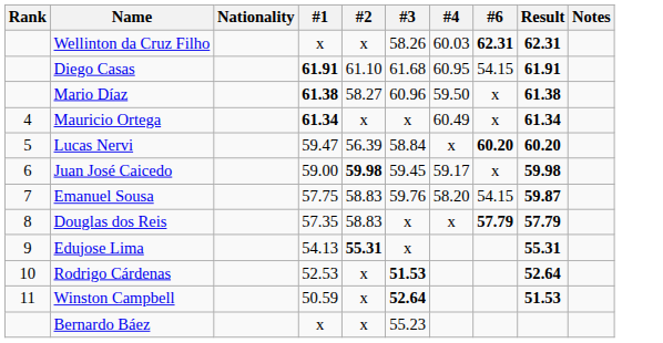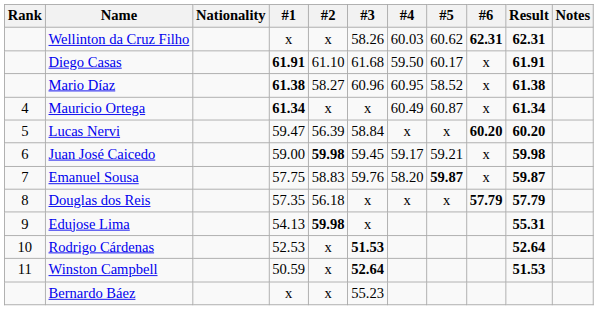 <table class="wikitable sortable" style="text-align:center">
 <tr>
 <th>Rank</th>
 <th>Name</th>
 <th>Nationality</th>
 <th>#1</th>
 <th>#2</th>
 <th>#3</th>
 <th>#4</th>
+<th>#5</th>
 <th>#6</th>
 <th>Result</th>
 <th>Notes</th>
 </tr>
 <tr>
 <td></td>
 <td align=left><a href='#'>Wellinton da Cruz Filho</a></td>
 <td align=left></td>
 <td>x</td>
 <td>x</td>
 <td>58.26</td>
 <td>60.03</td>
+<td>60.62</td>
 <td><strong>62.31</strong></td>
 <td><strong>62.31</strong></td>
 <td></td>
 </tr>
 <tr>
 <td></td>
 <td align=left><a href='#'>Diego Casas</a></td>
 <td align=left></td>
 <td><strong>61.91</strong></td>
 <td>61.10</td>
 <td>61.68</td>
-<td>60.95</td>
-<td>54.15</td>
+<td>59.50</td>
+<td>60.17</td>
+<td>x</td>
 <td><strong>61.91</strong></td>
 <td></td>
 </tr>
 <tr>
 <td></td>
 <td align=left><a href='#'>Mario Díaz</a></td>
 <td align=left></td>
 <td><strong>61.38</strong></td>
 <td>58.27</td>
 <td>60.96</td>
-<td>59.50</td>
+<td>60.95</td>
+<td>58.52</td>
 <td>x</td>
 <td><strong>61.38</strong></td>
 <td></td>
 </tr>
 <tr>
 <td>4</td>
 <td align=left><a href='#'>Mauricio Ortega</a></td>
 <td align=left></td>
 <td><strong>61.34</strong></td>
 <td>x</td>
 <td>x</td>
 <td>60.49</td>
+<td>60.87</td>
 <td>x</td>
 <td><strong>61.34</strong></td>
 <td></td>
 </tr>
 <tr>
 <td>5</td>
 <td align=left><a href='#'>Lucas Nervi</a></td>
 <td align=left></td>
 <td>59.47</td>
 <td>56.39</td>
 <td>58.84</td>
+<td>x</td>
 <td>x</td>
 <td><strong>60.20</strong></td>
 <td><strong>60.20</strong></td>
 <td></td>
 </tr>
 <tr>
 <td>6</td>
 <td align=left><a href='#'>Juan José Caicedo</a></td>
 <td align=left></td>
 <td>59.00</td>
 <td><strong>59.98</strong></td>
 <td>59.45</td>
 <td>59.17</td>
+<td>59.21</td>
 <td>x</td>
 <td><strong>59.98</strong></td>
 <td></td>
 </tr>
 <tr>
 <td>7</td>
 <td align=left><a href='#'>Emanuel Sousa</a></td>
 <td align=left></td>
 <td>57.75</td>
 <td>58.83</td>
 <td>59.76</td>
 <td>58.20</td>
-<td>54.15</td>
+<td><strong>59.87</strong></td>
+<td>x</td>
 <td><strong>59.87</strong></td>
 <td></td>
 </tr>
 <tr>
 <td>8</td>
 <td align=left><a href='#'>Douglas dos Reis</a></td>
 <td align=left></td>
 <td>57.35</td>
-<td>58.83</td>
+<td>56.18</td>
+<td>x</td>
 <td>x</td>
 <td>x</td>
 <td><strong>57.79</strong></td>
 <td><strong>57.79</strong></td>
 <td></td>
 </tr>
 <tr>
 <td>9</td>
 <td align=left><a href='#'>Edujose Lima</a></td>
 <td align=left></td>
 <td>54.13</td>
-<td><strong>55.31</strong></td>
+<td><strong>59.98</strong></td>
 <td>x</td>
+<td></td>
 <td></td>
 <td></td>
 <td><strong>55.31</strong></td>
 <td></td>
 </tr>
 <tr>
 <td>10</td>
 <td align=left><a href='#'>Rodrigo Cárdenas</a></td>
 <td align=left></td>
 <td>52.53</td>
 <td>x</td>
 <td><strong>51.53</strong></td>
 <td></td>
 <td></td>
+<td></td>
 <td><strong>52.64</strong></td>
 <td></td>
 </tr>
 <tr>
 <td>11</td>
 <td align=left><a href='#'>Winston Campbell</a></td>
 <td align=left></td>
 <td>50.59</td>
 <td>x</td>
 <td><strong>52.64</strong></td>
+<td></td>
 <td></td>
 <td></td>
 <td><strong>51.53</strong></td>
 <td></td>
 </tr>
 <tr>
 <td></td>
 <td align=left><a href='#'>Bernardo Báez</a></td>
 <td align=left></td>
 <td>x</td>
 <td>x</td>
 <td>55.23</td>
 <td></td>
 <td></td>
+<td></td>
 <td><strong></strong></td>
 <td></td>
 </tr>
 </table>
